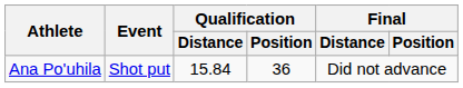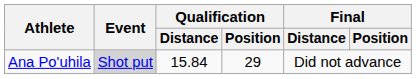 <table class="wikitable" style="font-size:90%">
 <tr>
 <th rowspan="2">Athlete</th>
 <th rowspan="2">Event</th>
 <th colspan="2">Qualification</th>
 <th colspan="2">Final</th>
 </tr>
 <tr style="font-size:95%">
 <th>Distance</th>
 <th>Position</th>
 <th>Distance</th>
 <th>Position</th>
 </tr>
 <tr align="center">
 <td align="left"><a href='#'>Ana Po'uhila</a></td>
-<td align="left"><a href='#'>Shot put</a></td>
+<td align="left" style="background: lightgrey;"><a href='#'>Shot put</a></td>
 <td>15.84</td>
-<td>36</td>
+<td>29</td>
 <td colspan="2">Did not advance</td>
 </tr>
 </table>
